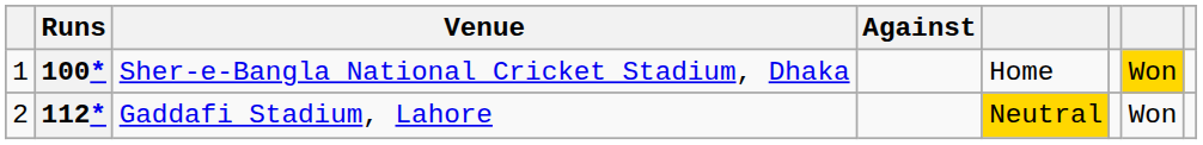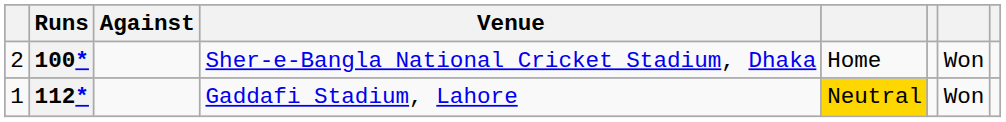 <table class="wikitable">
 <tr>
 <th></th>
 <th>Runs</th>
+<th>Against</th>
 <th>Venue</th>
-<th>Against</th>
 <th></th>
 <th></th>
 <th></th>
 <th></th>
 </tr>
 <tr>
-<td>1</td>
+<td>2</td>
 <th>100<a href='#'>*</a></th>
+<td></td>
 <td><a href='#'>Sher-e-Bangla National Cricket Stadium</a>, <a href='#'>Dhaka</a></td>
-<td></td>
 <td>Home</td>
 <td></td>
-<td style="background: gold;">Won</td>
+<td>Won</td>
 <td></td>
 </tr>
 <tr>
-<td>2</td>
+<td>1</td>
 <th>112<a href='#'>*</a></th>
+<td></td>
 <td><a href='#'>Gaddafi Stadium</a>, <a href='#'>Lahore</a></td>
-<td></td>
 <td style="background: gold;">Neutral</td>
 <td></td>
 <td>Won</td>
 <td></td>
 </tr>
 </table>
